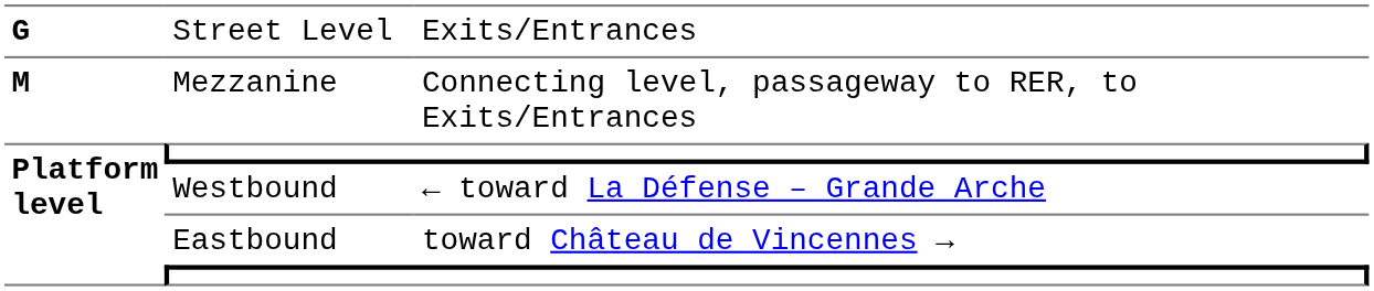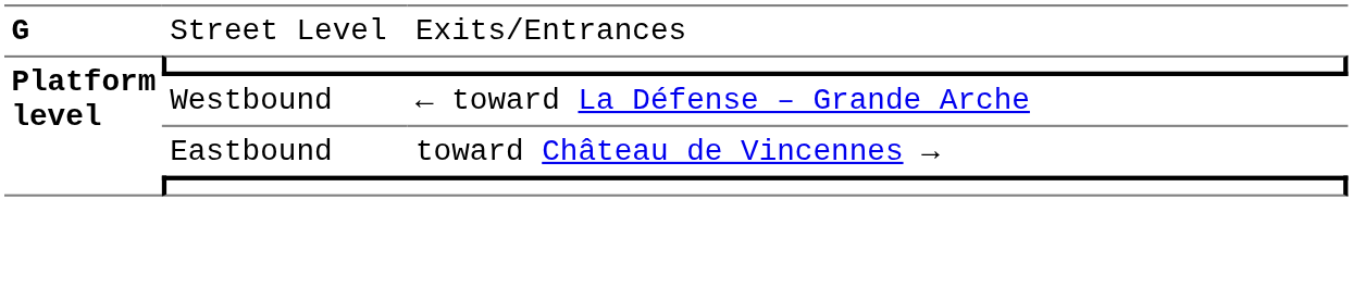 <table border="0" cellspacing="0" cellpadding="3">
 <tr>
 <td style="border-top:solid 1px gray;" width="50" valign="top"><strong>G</strong></td>
 <td style="border-top:solid 1px gray;" width="100" valign="top">Street Level</td>
 <td style="border-top:solid 1px gray;" width="400" valign="top">Exits/Entrances</td>
-</tr>
-<tr>
-<td style="border-top:solid 1px gray;" width="50" valign="top"><strong>M</strong></td>
-<td style="border-top:solid 1px gray;" width="100" valign="top">Mezzanine</td>
-<td style="border-top:solid 1px gray;" width="400" valign="top">Connecting level, passageway to RER, to Exits/Entrances</td>
 </tr>
 <tr>
 <td rowspan="4" style="border-top:solid 1px gray;border-bottom:solid 1px gray;" width="50" valign="top"><strong>Platform level</strong></td>
 <td colspan="2" style="border-top:solid 1px gray;border-right:solid 2px black;border-left:solid 2px black;border-bottom:solid 2px black;text-align:center;"></td>
 </tr>
 <tr>
 <td style="border-bottom:solid 1px gray;" width="100">Westbound</td>
 <td style="border-bottom:solid 1px gray;" width="390">←   toward <a href='#'>La Défense – Grande Arche</a> </td>
 </tr>
 <tr>
 <td>Eastbound</td>
 <td>   toward <a href='#'>Château de Vincennes</a>  →</td>
 </tr>
 <tr>
 <td colspan="2" style="border-top:solid 2px black;border-right:solid 2px black;border-left:solid 2px black;border-bottom:solid 1px gray;text-align:center;"></td>
 </tr>
 </table>
